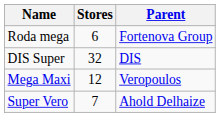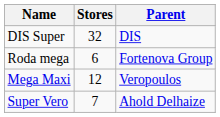 <table class="wikitable sortable">
 <tr>
 <th>Name</th>
 <th>Stores</th>
 <th><a href='#'>Parent</a></th>
 </tr>
 <tr>
+<td>DIS Super</td>
+<td style="text-align:center;">32</td>
+<td><a href='#'>DIS</a></td>
+</tr>
+<tr>
 <td>Roda mega</td>
 <td style="text-align:center;">6</td>
 <td><a href='#'>Fortenova Group</a></td>
-</tr>
-<tr>
-<td>DIS Super</td>
-<td style="text-align:center;">32</td>
-<td><a href='#'>DIS</a></td>
 </tr>
 <tr>
 <td><a href='#'>Mega Maxi</a></td>
 <td style="text-align:center;">12</td>
 <td><a href='#'>Veropoulos</a></td>
 </tr>
 <tr>
 <td><a href='#'>Super Vero</a></td>
 <td style="text-align:center;">7</td>
 <td><a href='#'>Ahold Delhaize</a></td>
 </tr>
 </table>
